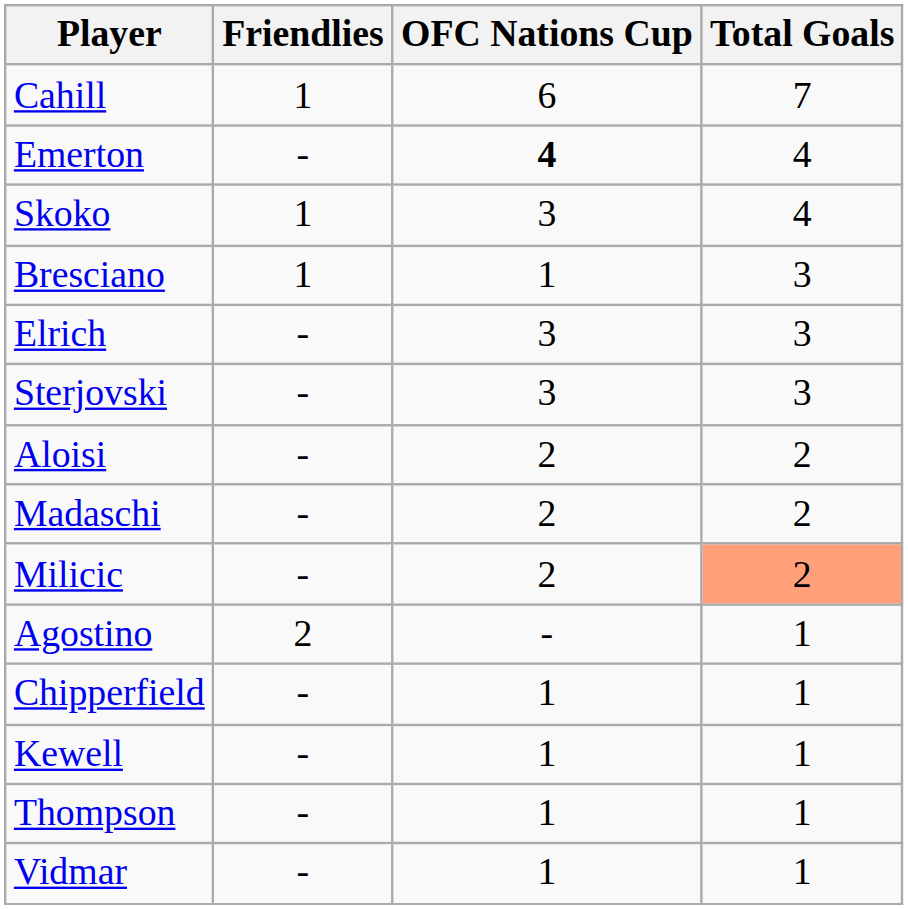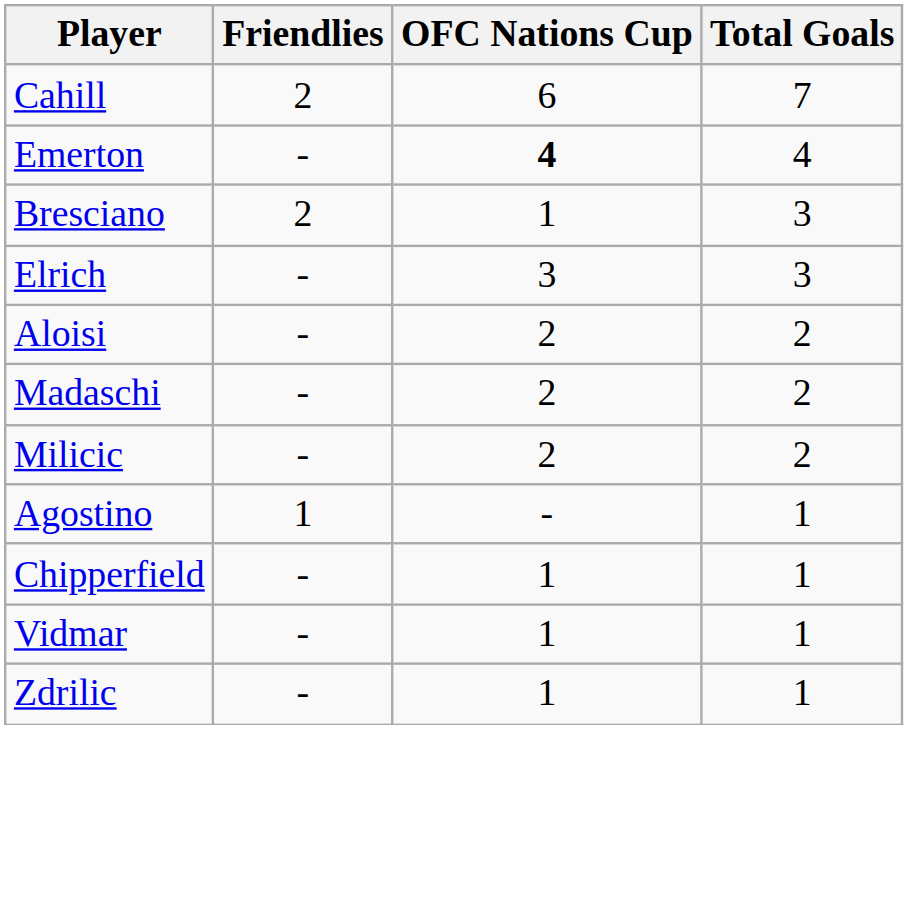 <table class="wikitable sortable" style="text-align: left;">
 <tr>
 <th>Player</th>
 <th>Friendlies</th>
 <th>OFC Nations Cup</th>
 <th>Total Goals</th>
 </tr>
 <tr>
 <td><a href='#'>Cahill</a></td>
-<td align=center>1</td>
+<td align=center>2</td>
 <td align=center>6</td>
 <td align=center>7</td>
 </tr>
 <tr>
 <td><a href='#'>Emerton</a></td>
 <td align=center>-</td>
 <td align=center><strong>4</strong></td>
 <td align=center>4</td>
 </tr>
 <tr>
-<td><a href='#'>Skoko</a></td>
-<td align=center>1</td>
-<td align=center>3</td>
-<td align=center>4</td>
-</tr>
-<tr>
 <td><a href='#'>Bresciano</a></td>
-<td align=center>1</td>
+<td align=center>2</td>
 <td align=center>1</td>
 <td align=center>3</td>
 </tr>
 <tr>
 <td><a href='#'>Elrich</a></td>
-<td align=center>-</td>
-<td align=center>3</td>
-<td align=center>3</td>
-</tr>
-<tr>
-<td><a href='#'>Sterjovski</a></td>
 <td align=center>-</td>
 <td align=center>3</td>
 <td align=center>3</td>
 </tr>
 <tr>
 <td><a href='#'>Aloisi</a></td>
 <td align=center>-</td>
 <td align=center>2</td>
 <td align=center>2</td>
 </tr>
 <tr>
 <td><a href='#'>Madaschi</a></td>
 <td align=center>-</td>
 <td align=center>2</td>
 <td align=center>2</td>
 </tr>
 <tr>
 <td><a href='#'>Milicic</a></td>
 <td align=center>-</td>
 <td align=center>2</td>
-<td align=center style="background: lightsalmon;">2</td>
+<td align=center>2</td>
 </tr>
 <tr>
 <td><a href='#'>Agostino</a></td>
-<td align=center>2</td>
+<td align=center>1</td>
 <td align=center>-</td>
 <td align=center>1</td>
 </tr>
 <tr>
 <td><a href='#'>Chipperfield</a></td>
-<td align=center>-</td>
-<td align=center>1</td>
-<td align=center>1</td>
-</tr>
-<tr>
-<td><a href='#'>Kewell</a></td>
-<td align=center>-</td>
-<td align=center>1</td>
-<td align=center>1</td>
-</tr>
-<tr>
-<td><a href='#'>Thompson</a></td>
 <td align=center>-</td>
 <td align=center>1</td>
 <td align=center>1</td>
 </tr>
 <tr>
 <td><a href='#'>Vidmar</a></td>
 <td align=center>-</td>
 <td align=center>1</td>
 <td align=center>1</td>
 </tr>
 <tr>
+<td><a href='#'>Zdrilic</a></td>
+<td align=center>-</td>
+<td align=center>1</td>
+<td align=center>1</td>
+</tr>
+<tr>
 </tr>
 </table>
